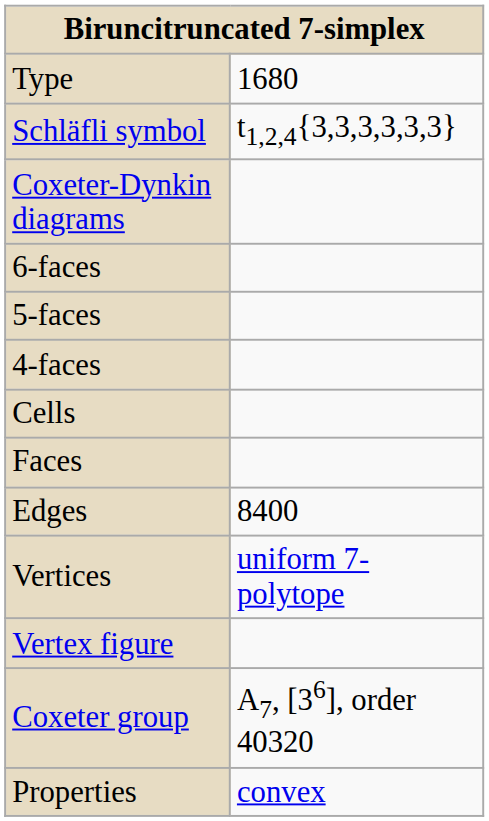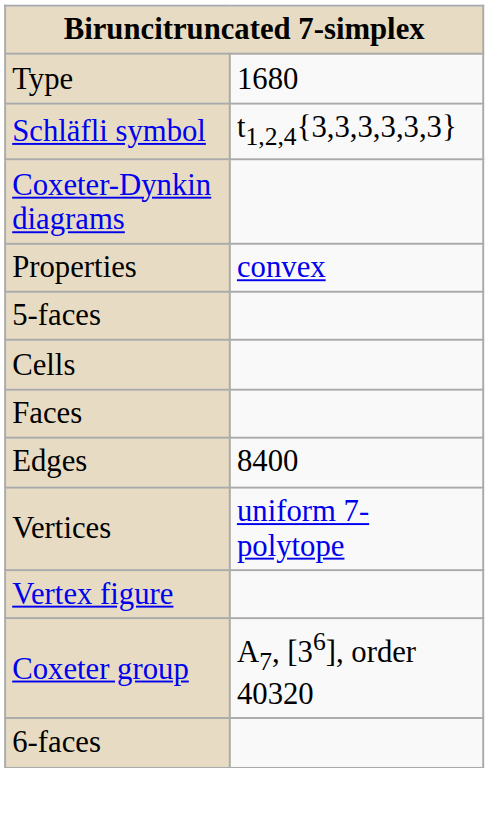 <table class="wikitable" align="right" style="margin-left:10px" width="250">
 <tr>
 <th style="background:#e7dcc3;" colspan="2">Biruncitruncated 7-simplex</th>
 </tr>
 <tr>
 <td style="background:#e7dcc3;">Type</td>
 <td>1680</td>
 </tr>
 <tr>
 <td style="background:#e7dcc3;"><a href='#'>Schläfli symbol</a></td>
 <td>t<sub>1,2,4</sub>{3,3,3,3,3,3}</td>
 </tr>
 <tr>
 <td style="background:#e7dcc3;"><a href='#'>Coxeter-Dynkin diagrams</a></td>
 <td></td>
 </tr>
 <tr>
-<td style="background:#e7dcc3;">6-faces</td>
-<td></td>
+<td style="background:#e7dcc3;">Properties</td>
+<td><a href='#'>convex</a></td>
 </tr>
 <tr>
 <td style="background:#e7dcc3;">5-faces</td>
-<td></td>
-</tr>
-<tr>
-<td style="background:#e7dcc3;">4-faces</td>
 <td></td>
 </tr>
 <tr>
 <td style="background:#e7dcc3;">Cells</td>
 <td></td>
 </tr>
 <tr>
 <td style="background:#e7dcc3;">Faces</td>
 <td></td>
 </tr>
 <tr>
 <td style="background:#e7dcc3;">Edges</td>
 <td>8400</td>
 </tr>
 <tr>
 <td style="background:#e7dcc3;">Vertices</td>
 <td><a href='#'>uniform 7-polytope</a></td>
 </tr>
 <tr>
 <td style="background:#e7dcc3;"><a href='#'>Vertex figure</a></td>
 <td></td>
 </tr>
 <tr>
 <td style="background:#e7dcc3;"><a href='#'>Coxeter group</a></td>
 <td>A<sub>7</sub>, [3<sup>6</sup>], order 40320</td>
 </tr>
 <tr>
-<td style="background:#e7dcc3;">Properties</td>
-<td><a href='#'>convex</a></td>
+<td style="background:#e7dcc3;">6-faces</td>
+<td></td>
 </tr>
 </table>
